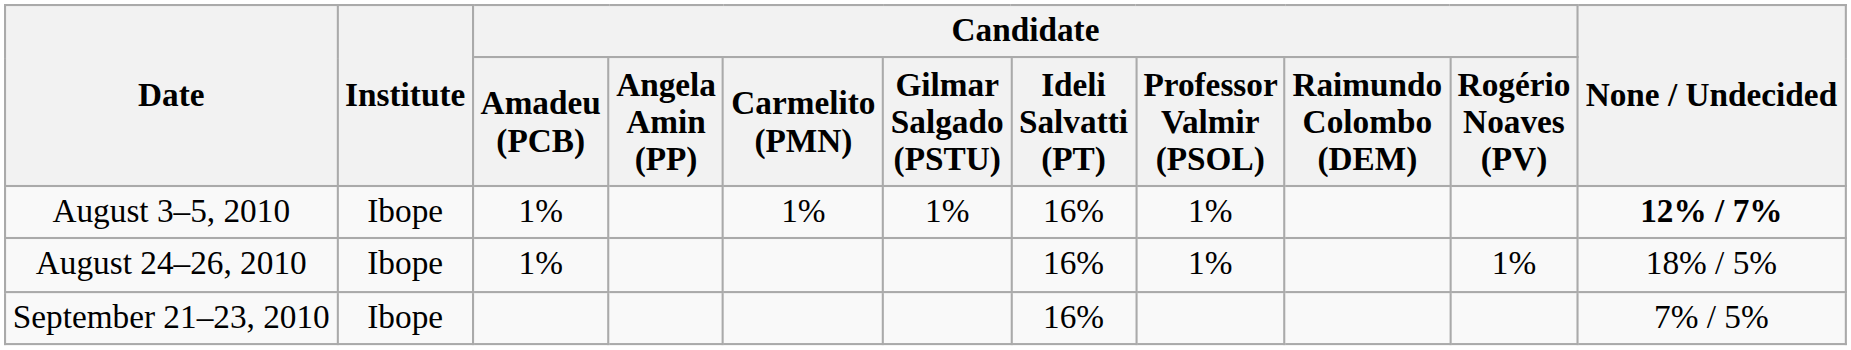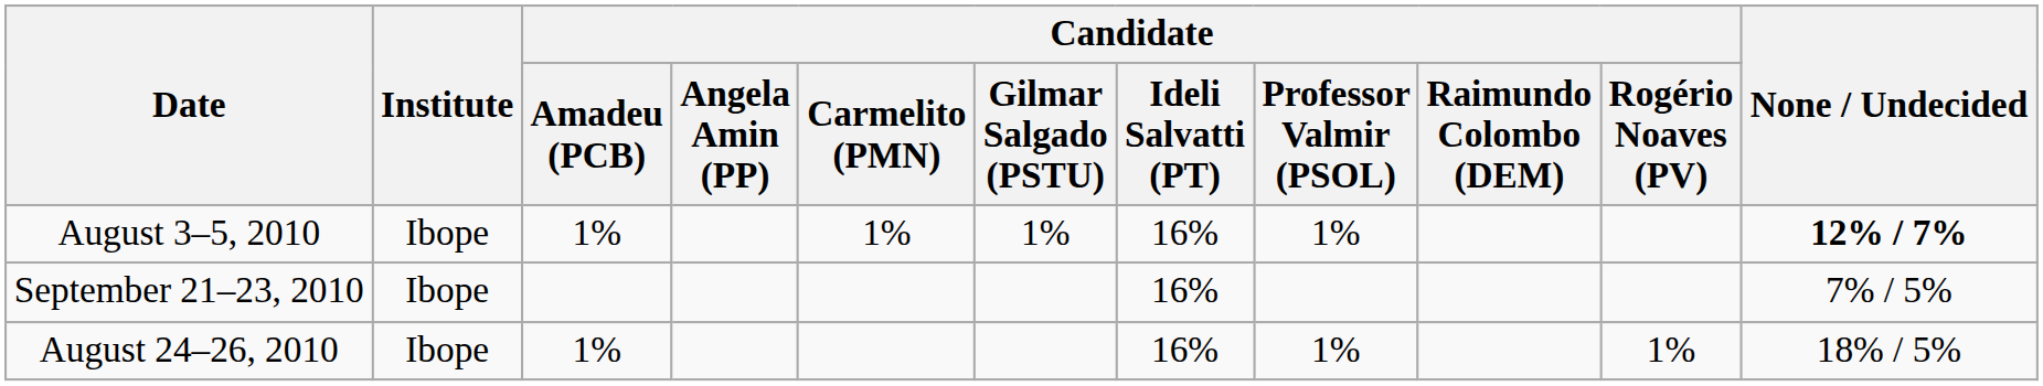 <table class=wikitable style=text-align:center;>
 <tr>
 <th rowspan=2>Date</th>
 <th rowspan=2>Institute</th>
 <th colspan=8>Candidate</th>
 <th rowspan=2>None / Undecided</th>
 </tr>
 <tr>
 <th width=30>Amadeu (PCB)</th>
 <th width=30>Angela Amin (PP)</th>
 <th width=30>Carmelito (PMN)</th>
 <th width=30>Gilmar Salgado (PSTU)</th>
 <th width=30>Ideli Salvatti (PT)</th>
 <th width=30>Professor Valmir (PSOL)</th>
 <th width=30>Raimundo Colombo (DEM)</th>
 <th width=30>Rogério Noaves (PV)</th>
 </tr>
 <tr>
 <td>August 3–5, 2010</td>
 <td>Ibope</td>
 <td align="center">1%</td>
 <td></td>
 <td align="center">1%</td>
 <td align="center">1%</td>
 <td align="center">16%</td>
 <td align="center">1%</td>
 <td></td>
 <td align="center"></td>
 <td align="center"><strong>12% / 7%</strong></td>
 </tr>
 <tr>
+<td>September 21–23, 2010</td>
+<td>Ibope</td>
+<td align="center"></td>
+<td></td>
+<td align="center"></td>
+<td align="center"></td>
+<td align="center">16%</td>
+<td align="center"></td>
+<td></td>
+<td align="center"></td>
+<td align="center">7% / 5%</td>
+</tr>
+<tr>
 <td>August 24–26, 2010</td>
 <td>Ibope</td>
 <td align="center">1%</td>
 <td></td>
 <td align="center"></td>
 <td align="center"></td>
 <td align="center">16%</td>
 <td align="center">1%</td>
 <td></td>
 <td align="center">1%</td>
 <td align="center">18% / 5%</td>
 </tr>
-<tr>
-<td>September 21–23, 2010</td>
-<td>Ibope</td>
-<td align="center"></td>
-<td></td>
-<td align="center"></td>
-<td align="center"></td>
-<td align="center">16%</td>
-<td align="center"></td>
-<td></td>
-<td align="center"></td>
-<td align="center">7% / 5%</td>
-</tr>
 </table>
